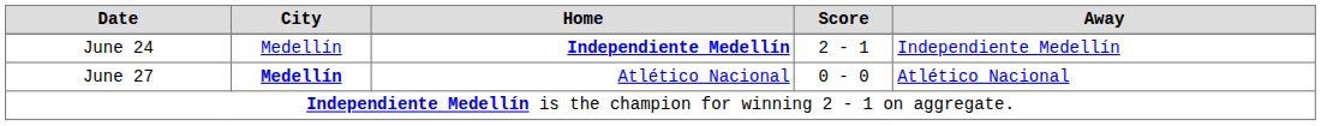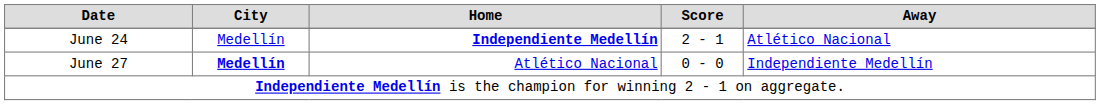 <table border=1 style="border-collapse:collapse; font-size:100%;" cellpadding=3 cellspacing=0 width=80%>
 <tr bgcolor=#DDDDDD align=center>
 <th width=16%>Date</th>
 <th width=10%>City</th>
 <th width=30%>Home</th>
 <th width=7%>Score</th>
 <th width=30%>Away</th>
 </tr>
 <tr bgcolor=#DDDDDD>
 </tr>
 <tr align=center bgcolor=#ffffff>
 <td>June 24</td>
 <td><a href='#'>Medellín</a></td>
 <td style="text-align:right;"><strong><a href='#'>Independiente Medellín</a></strong></td>
 <td>2 - 1</td>
-<td style="text-align:left;"><a href='#'>Independiente Medellín</a></td>
+<td style="text-align:left;"><a href='#'>Atlético Nacional</a></td>
 </tr>
 <tr align=center bgcolor=#ffffff>
 <td>June 27</td>
 <td><strong><a href='#'>Medellín</a></strong></td>
 <td style="text-align:right;"><a href='#'>Atlético Nacional</a></td>
 <td>0 - 0</td>
-<td style="text-align:left;"><a href='#'>Atlético Nacional</a></td>
+<td style="text-align:left;"><a href='#'>Independiente Medellín</a></td>
 </tr>
 <tr align=center bgcolor=#ffffff>
 <td colspan=5><strong><a href='#'>Independiente Medellín</a></strong> is the champion for winning 2 - 1 on aggregate.</td>
 </tr>
 </table>
